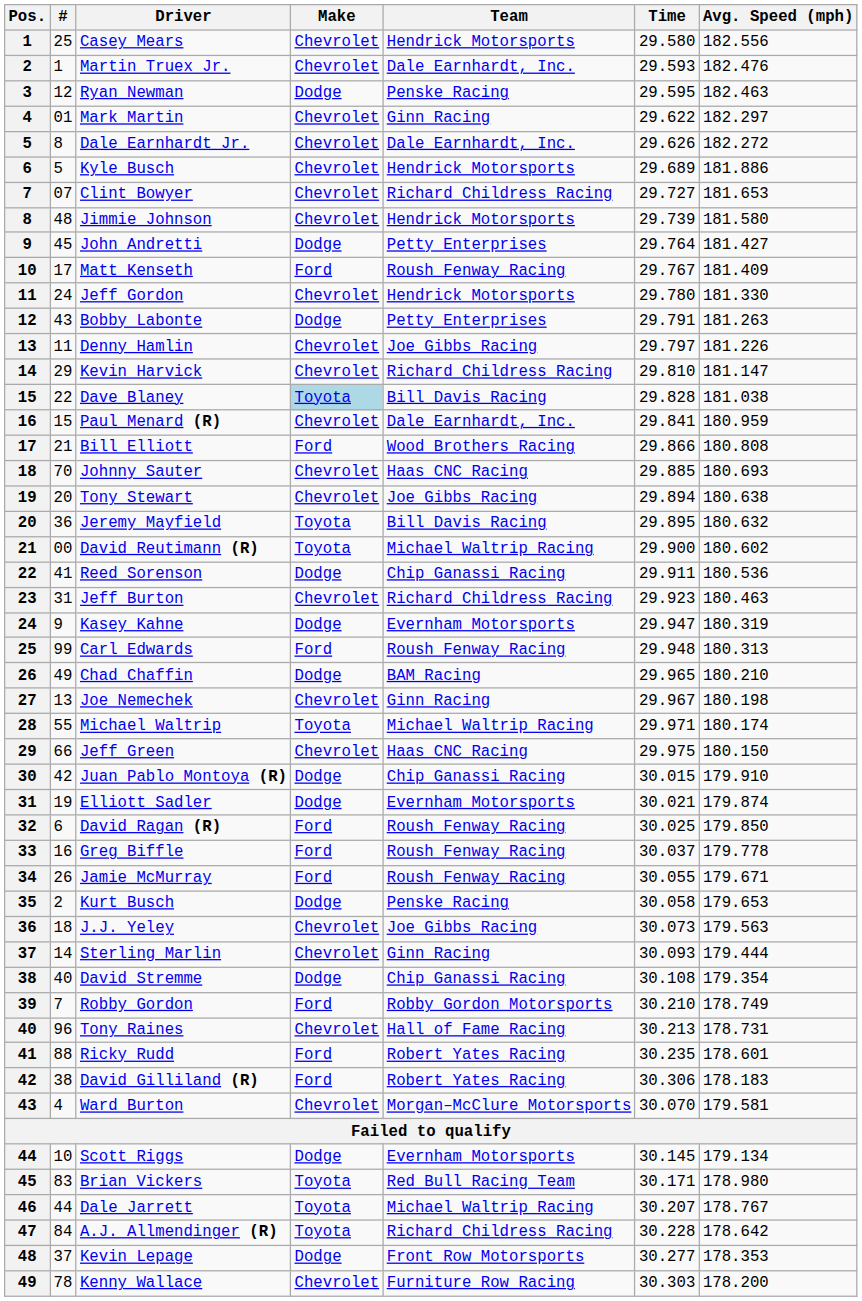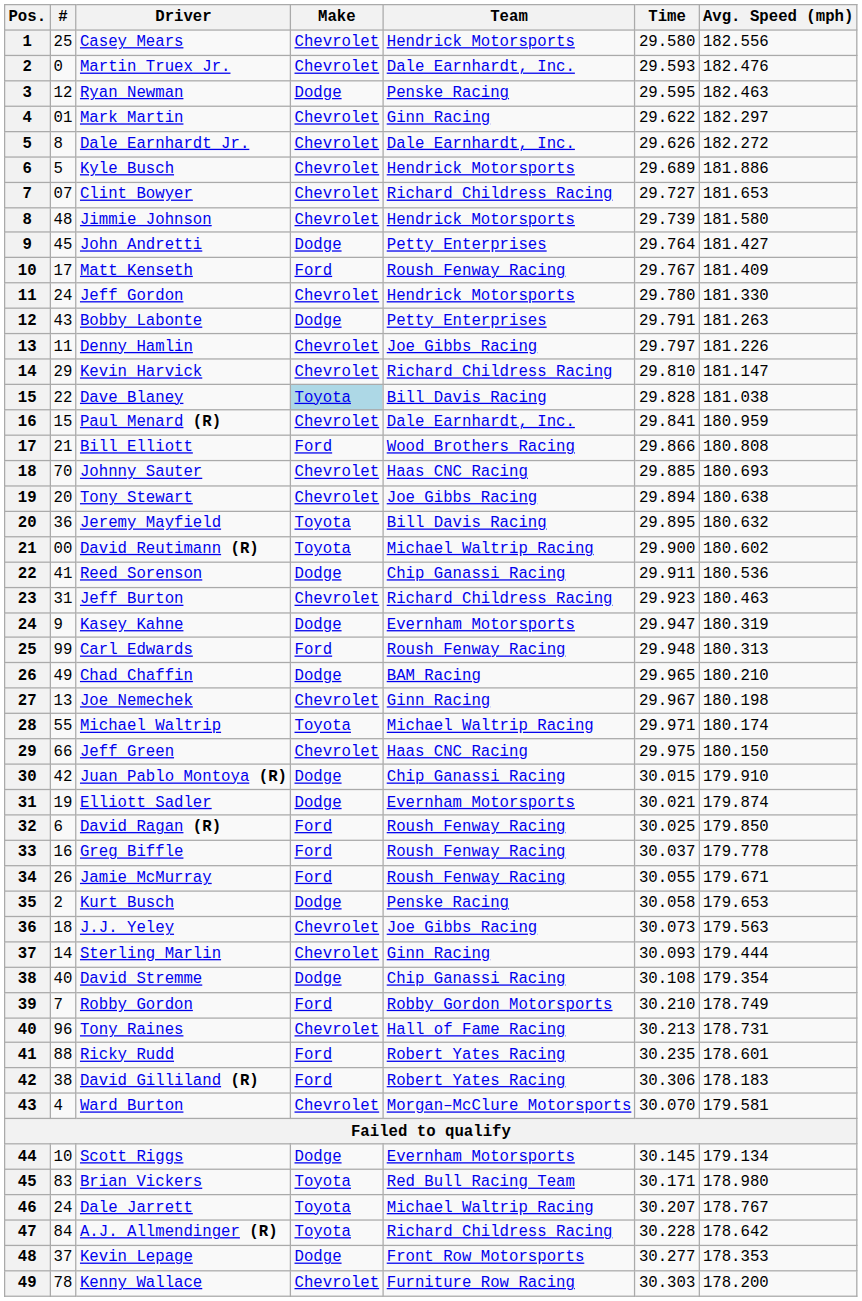 <table class="wikitable" style="font-size:95%">
 <tr>
 <th>Pos.</th>
 <th>#</th>
 <th>Driver</th>
 <th>Make</th>
 <th>Team</th>
 <th>Time</th>
 <th>Avg. Speed (mph)</th>
 </tr>
 <tr>
 <th>1</th>
 <td>25</td>
 <td><a href='#'>Casey Mears</a></td>
 <td><a href='#'>Chevrolet</a></td>
 <td><a href='#'>Hendrick Motorsports</a></td>
 <td>29.580</td>
 <td>182.556</td>
 </tr>
 <tr>
 <th>2</th>
-<td>1</td>
+<td>0</td>
 <td><a href='#'>Martin Truex Jr.</a></td>
 <td><a href='#'>Chevrolet</a></td>
 <td><a href='#'>Dale Earnhardt, Inc.</a></td>
 <td>29.593</td>
 <td>182.476</td>
 </tr>
 <tr>
 <th>3</th>
 <td>12</td>
 <td><a href='#'>Ryan Newman</a></td>
 <td><a href='#'>Dodge</a></td>
 <td><a href='#'>Penske Racing</a></td>
 <td>29.595</td>
 <td>182.463</td>
 </tr>
 <tr>
 <th>4</th>
 <td>01</td>
 <td><a href='#'>Mark Martin</a></td>
 <td><a href='#'>Chevrolet</a></td>
 <td><a href='#'>Ginn Racing</a></td>
 <td>29.622</td>
 <td>182.297</td>
 </tr>
 <tr>
 <th>5</th>
 <td>8</td>
 <td><a href='#'>Dale Earnhardt Jr.</a></td>
 <td><a href='#'>Chevrolet</a></td>
 <td><a href='#'>Dale Earnhardt, Inc.</a></td>
 <td>29.626</td>
 <td>182.272</td>
 </tr>
 <tr>
 <th>6</th>
 <td>5</td>
 <td><a href='#'>Kyle Busch</a></td>
 <td><a href='#'>Chevrolet</a></td>
 <td><a href='#'>Hendrick Motorsports</a></td>
 <td>29.689</td>
 <td>181.886</td>
 </tr>
 <tr>
 <th>7</th>
 <td>07</td>
 <td><a href='#'>Clint Bowyer</a></td>
 <td><a href='#'>Chevrolet</a></td>
 <td><a href='#'>Richard Childress Racing</a></td>
 <td>29.727</td>
 <td>181.653</td>
 </tr>
 <tr>
 <th>8</th>
 <td>48</td>
 <td><a href='#'>Jimmie Johnson</a></td>
 <td><a href='#'>Chevrolet</a></td>
 <td><a href='#'>Hendrick Motorsports</a></td>
 <td>29.739</td>
 <td>181.580</td>
 </tr>
 <tr>
 <th>9</th>
 <td>45</td>
 <td><a href='#'>John Andretti</a></td>
 <td><a href='#'>Dodge</a></td>
 <td><a href='#'>Petty Enterprises</a></td>
 <td>29.764</td>
 <td>181.427</td>
 </tr>
 <tr>
 <th>10</th>
 <td>17</td>
 <td><a href='#'>Matt Kenseth</a></td>
 <td><a href='#'>Ford</a></td>
 <td><a href='#'>Roush Fenway Racing</a></td>
 <td>29.767</td>
 <td>181.409</td>
 </tr>
 <tr>
 <th>11</th>
 <td>24</td>
 <td><a href='#'>Jeff Gordon</a></td>
 <td><a href='#'>Chevrolet</a></td>
 <td><a href='#'>Hendrick Motorsports</a></td>
 <td>29.780</td>
 <td>181.330</td>
 </tr>
 <tr>
 <th>12</th>
 <td>43</td>
 <td><a href='#'>Bobby Labonte</a></td>
 <td><a href='#'>Dodge</a></td>
 <td><a href='#'>Petty Enterprises</a></td>
 <td>29.791</td>
 <td>181.263</td>
 </tr>
 <tr>
 <th>13</th>
 <td>11</td>
 <td><a href='#'>Denny Hamlin</a></td>
 <td><a href='#'>Chevrolet</a></td>
 <td><a href='#'>Joe Gibbs Racing</a></td>
 <td>29.797</td>
 <td>181.226</td>
 </tr>
 <tr>
 <th>14</th>
 <td>29</td>
 <td><a href='#'>Kevin Harvick</a></td>
 <td><a href='#'>Chevrolet</a></td>
 <td><a href='#'>Richard Childress Racing</a></td>
 <td>29.810</td>
 <td>181.147</td>
 </tr>
 <tr>
 <th>15</th>
 <td>22</td>
 <td><a href='#'>Dave Blaney</a></td>
 <td style="background: lightblue;"><a href='#'>Toyota</a></td>
 <td><a href='#'>Bill Davis Racing</a></td>
 <td>29.828</td>
 <td>181.038</td>
 </tr>
 <tr>
 <th>16</th>
 <td>15</td>
 <td><a href='#'>Paul Menard</a> <strong>(R)</strong></td>
 <td><a href='#'>Chevrolet</a></td>
 <td><a href='#'>Dale Earnhardt, Inc.</a></td>
 <td>29.841</td>
 <td>180.959</td>
 </tr>
 <tr>
 <th>17</th>
 <td>21</td>
 <td><a href='#'>Bill Elliott</a></td>
 <td><a href='#'>Ford</a></td>
 <td><a href='#'>Wood Brothers Racing</a></td>
 <td>29.866</td>
 <td>180.808</td>
 </tr>
 <tr>
 <th>18</th>
 <td>70</td>
 <td><a href='#'>Johnny Sauter</a></td>
 <td><a href='#'>Chevrolet</a></td>
 <td><a href='#'>Haas CNC Racing</a></td>
 <td>29.885</td>
 <td>180.693</td>
 </tr>
 <tr>
 <th>19</th>
 <td>20</td>
 <td><a href='#'>Tony Stewart</a></td>
 <td><a href='#'>Chevrolet</a></td>
 <td><a href='#'>Joe Gibbs Racing</a></td>
 <td>29.894</td>
 <td>180.638</td>
 </tr>
 <tr>
 <th>20</th>
 <td>36</td>
 <td><a href='#'>Jeremy Mayfield</a></td>
 <td><a href='#'>Toyota</a></td>
 <td><a href='#'>Bill Davis Racing</a></td>
 <td>29.895</td>
 <td>180.632</td>
 </tr>
 <tr>
 <th>21</th>
 <td>00</td>
 <td><a href='#'>David Reutimann</a> <strong>(R)</strong></td>
 <td><a href='#'>Toyota</a></td>
 <td><a href='#'>Michael Waltrip Racing</a></td>
 <td>29.900</td>
 <td>180.602</td>
 </tr>
 <tr>
 <th>22</th>
 <td>41</td>
 <td><a href='#'>Reed Sorenson</a></td>
 <td><a href='#'>Dodge</a></td>
 <td><a href='#'>Chip Ganassi Racing</a></td>
 <td>29.911</td>
 <td>180.536</td>
 </tr>
 <tr>
 <th>23</th>
 <td>31</td>
 <td><a href='#'>Jeff Burton</a></td>
 <td><a href='#'>Chevrolet</a></td>
 <td><a href='#'>Richard Childress Racing</a></td>
 <td>29.923</td>
 <td>180.463</td>
 </tr>
 <tr>
 <th>24</th>
 <td>9</td>
 <td><a href='#'>Kasey Kahne</a></td>
 <td><a href='#'>Dodge</a></td>
 <td><a href='#'>Evernham Motorsports</a></td>
 <td>29.947</td>
 <td>180.319</td>
 </tr>
 <tr>
 <th>25</th>
 <td>99</td>
 <td><a href='#'>Carl Edwards</a></td>
 <td><a href='#'>Ford</a></td>
 <td><a href='#'>Roush Fenway Racing</a></td>
 <td>29.948</td>
 <td>180.313</td>
 </tr>
 <tr>
 <th>26</th>
 <td>49</td>
 <td><a href='#'>Chad Chaffin</a></td>
 <td><a href='#'>Dodge</a></td>
 <td><a href='#'>BAM Racing</a></td>
 <td>29.965</td>
 <td>180.210</td>
 </tr>
 <tr>
 <th>27</th>
 <td>13</td>
 <td><a href='#'>Joe Nemechek</a></td>
 <td><a href='#'>Chevrolet</a></td>
 <td><a href='#'>Ginn Racing</a></td>
 <td>29.967</td>
 <td>180.198</td>
 </tr>
 <tr>
 <th>28</th>
 <td>55</td>
 <td><a href='#'>Michael Waltrip</a></td>
 <td><a href='#'>Toyota</a></td>
 <td><a href='#'>Michael Waltrip Racing</a></td>
 <td>29.971</td>
 <td>180.174</td>
 </tr>
 <tr>
 <th>29</th>
 <td>66</td>
 <td><a href='#'>Jeff Green</a></td>
 <td><a href='#'>Chevrolet</a></td>
 <td><a href='#'>Haas CNC Racing</a></td>
 <td>29.975</td>
 <td>180.150</td>
 </tr>
 <tr>
 <th>30</th>
 <td>42</td>
 <td><a href='#'>Juan Pablo Montoya</a> <strong>(R)</strong></td>
 <td><a href='#'>Dodge</a></td>
 <td><a href='#'>Chip Ganassi Racing</a></td>
 <td>30.015</td>
 <td>179.910</td>
 </tr>
 <tr>
 <th>31</th>
 <td>19</td>
 <td><a href='#'>Elliott Sadler</a></td>
 <td><a href='#'>Dodge</a></td>
 <td><a href='#'>Evernham Motorsports</a></td>
 <td>30.021</td>
 <td>179.874</td>
 </tr>
 <tr>
 <th>32</th>
 <td>6</td>
 <td><a href='#'>David Ragan</a> <strong>(R)</strong></td>
 <td><a href='#'>Ford</a></td>
 <td><a href='#'>Roush Fenway Racing</a></td>
 <td>30.025</td>
 <td>179.850</td>
 </tr>
 <tr>
 <th>33</th>
 <td>16</td>
 <td><a href='#'>Greg Biffle</a></td>
 <td><a href='#'>Ford</a></td>
 <td><a href='#'>Roush Fenway Racing</a></td>
 <td>30.037</td>
 <td>179.778</td>
 </tr>
 <tr>
 <th>34</th>
 <td>26</td>
 <td><a href='#'>Jamie McMurray</a></td>
 <td><a href='#'>Ford</a></td>
 <td><a href='#'>Roush Fenway Racing</a></td>
 <td>30.055</td>
 <td>179.671</td>
 </tr>
 <tr>
 <th>35</th>
 <td>2</td>
 <td><a href='#'>Kurt Busch</a></td>
 <td><a href='#'>Dodge</a></td>
 <td><a href='#'>Penske Racing</a></td>
 <td>30.058</td>
 <td>179.653</td>
 </tr>
 <tr>
 <th>36</th>
 <td>18</td>
 <td><a href='#'>J.J. Yeley</a></td>
 <td><a href='#'>Chevrolet</a></td>
 <td><a href='#'>Joe Gibbs Racing</a></td>
 <td>30.073</td>
 <td>179.563</td>
 </tr>
 <tr>
 <th>37</th>
 <td>14</td>
 <td><a href='#'>Sterling Marlin</a></td>
 <td><a href='#'>Chevrolet</a></td>
 <td><a href='#'>Ginn Racing</a></td>
 <td>30.093</td>
 <td>179.444</td>
 </tr>
 <tr>
 <th>38</th>
 <td>40</td>
 <td><a href='#'>David Stremme</a></td>
 <td><a href='#'>Dodge</a></td>
 <td><a href='#'>Chip Ganassi Racing</a></td>
 <td>30.108</td>
 <td>179.354</td>
 </tr>
 <tr>
 <th>39</th>
 <td>7</td>
 <td><a href='#'>Robby Gordon</a></td>
 <td><a href='#'>Ford</a></td>
 <td><a href='#'>Robby Gordon Motorsports</a></td>
 <td>30.210</td>
 <td>178.749</td>
 </tr>
 <tr>
 <th>40</th>
 <td>96</td>
 <td><a href='#'>Tony Raines</a></td>
 <td><a href='#'>Chevrolet</a></td>
 <td><a href='#'>Hall of Fame Racing</a></td>
 <td>30.213</td>
 <td>178.731</td>
 </tr>
 <tr>
 <th>41</th>
 <td>88</td>
 <td><a href='#'>Ricky Rudd</a></td>
 <td><a href='#'>Ford</a></td>
 <td><a href='#'>Robert Yates Racing</a></td>
 <td>30.235</td>
 <td>178.601</td>
 </tr>
 <tr>
 <th>42</th>
 <td>38</td>
 <td><a href='#'>David Gilliland</a> <strong>(R)</strong></td>
 <td><a href='#'>Ford</a></td>
 <td><a href='#'>Robert Yates Racing</a></td>
 <td>30.306</td>
 <td>178.183</td>
 </tr>
 <tr>
 <th>43</th>
 <td>4</td>
 <td><a href='#'>Ward Burton</a></td>
 <td><a href='#'>Chevrolet</a></td>
 <td><a href='#'>Morgan–McClure Motorsports</a></td>
 <td>30.070</td>
 <td>179.581</td>
 </tr>
 <tr>
 <th colspan="7">Failed to qualify</th>
 </tr>
 <tr>
 <th>44</th>
 <td>10</td>
 <td><a href='#'>Scott Riggs</a></td>
 <td><a href='#'>Dodge</a></td>
 <td><a href='#'>Evernham Motorsports</a></td>
 <td>30.145</td>
 <td>179.134</td>
 </tr>
 <tr>
 <th>45</th>
 <td>83</td>
 <td><a href='#'>Brian Vickers</a></td>
 <td><a href='#'>Toyota</a></td>
 <td><a href='#'>Red Bull Racing Team</a></td>
 <td>30.171</td>
 <td>178.980</td>
 </tr>
 <tr>
 <th>46</th>
-<td>44</td>
+<td>24</td>
 <td><a href='#'>Dale Jarrett</a></td>
 <td><a href='#'>Toyota</a></td>
 <td><a href='#'>Michael Waltrip Racing</a></td>
 <td>30.207</td>
 <td>178.767</td>
 </tr>
 <tr>
 <th>47</th>
 <td>84</td>
 <td><a href='#'>A.J. Allmendinger</a> <strong>(R)</strong></td>
 <td><a href='#'>Toyota</a></td>
 <td><a href='#'>Richard Childress Racing</a></td>
 <td>30.228</td>
 <td>178.642</td>
 </tr>
 <tr>
 <th>48</th>
 <td>37</td>
 <td><a href='#'>Kevin Lepage</a></td>
 <td><a href='#'>Dodge</a></td>
 <td><a href='#'>Front Row Motorsports</a></td>
 <td>30.277</td>
 <td>178.353</td>
 </tr>
 <tr>
 <th>49</th>
 <td>78</td>
 <td><a href='#'>Kenny Wallace</a></td>
 <td><a href='#'>Chevrolet</a></td>
 <td><a href='#'>Furniture Row Racing</a></td>
 <td>30.303</td>
 <td>178.200</td>
 </tr>
 </table>
